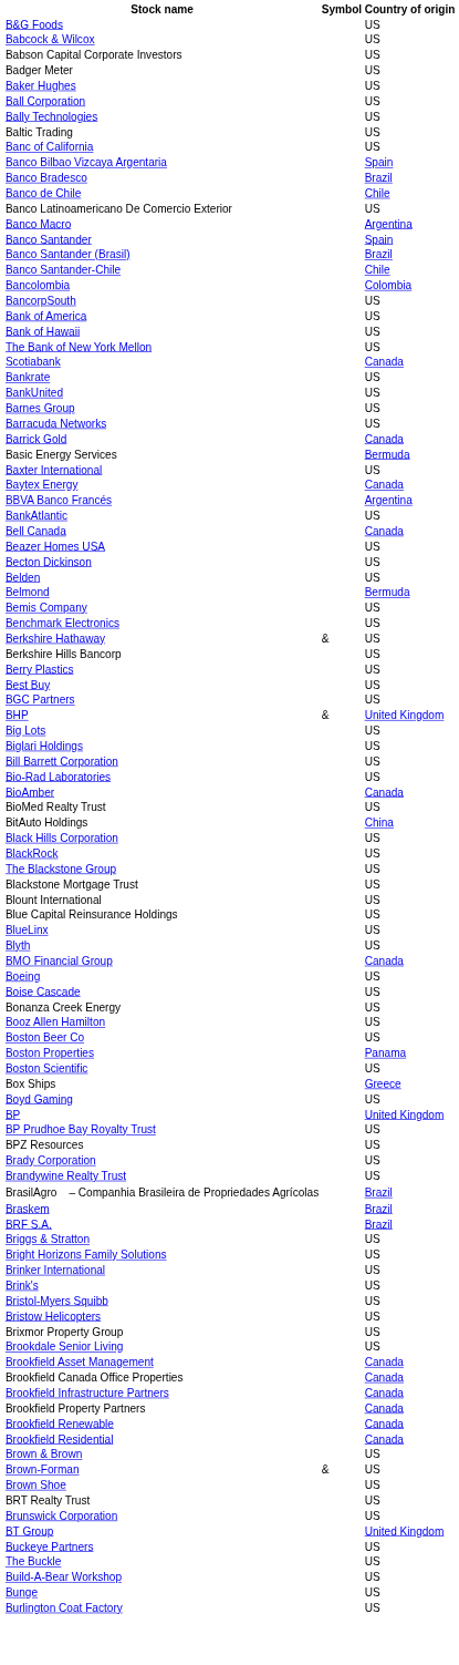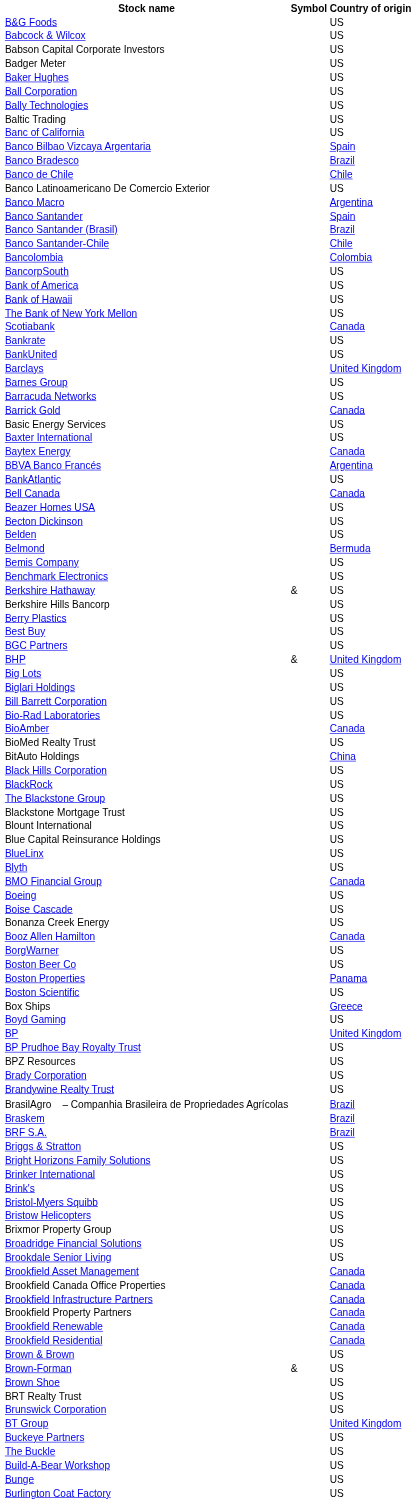 <table style="background:transparent;">
 <tr>
 <th>Stock name</th>
 <th>Symbol</th>
 <th>Country of origin</th>
 </tr>
 <tr --->
 <td><a href='#'>B&G Foods</a></td>
 <td></td>
 <td>US</td>
 </tr>
 <tr --->
 <td><a href='#'>Babcock & Wilcox</a></td>
 <td></td>
 <td>US</td>
 </tr>
 <tr --->
 <td>Babson Capital Corporate Investors</td>
 <td></td>
 <td>US</td>
 </tr>
 <tr --->
 <td>Badger Meter</td>
 <td></td>
 <td>US</td>
 </tr>
 <tr --->
 <td><a href='#'>Baker Hughes</a></td>
 <td></td>
 <td>US</td>
 </tr>
 <tr --->
 <td><a href='#'>Ball Corporation</a></td>
 <td></td>
 <td>US</td>
 </tr>
 <tr --->
 <td><a href='#'>Bally Technologies</a></td>
 <td></td>
 <td>US</td>
 </tr>
 <tr --->
 <td>Baltic Trading</td>
 <td></td>
 <td>US</td>
 </tr>
 <tr --->
 <td><a href='#'>Banc of California</a></td>
 <td></td>
 <td>US</td>
 </tr>
 <tr --->
 <td><a href='#'>Banco Bilbao Vizcaya Argentaria</a></td>
 <td></td>
 <td><a href='#'>Spain</a></td>
 </tr>
 <tr --->
 <td><a href='#'>Banco Bradesco</a></td>
 <td></td>
 <td><a href='#'>Brazil</a></td>
 </tr>
 <tr --->
 <td><a href='#'>Banco de Chile</a></td>
 <td></td>
 <td><a href='#'>Chile</a></td>
 </tr>
 <tr --->
 <td>Banco Latinoamericano De Comercio Exterior</td>
 <td></td>
 <td>US</td>
 </tr>
 <tr --->
 <td><a href='#'>Banco Macro</a></td>
 <td></td>
 <td><a href='#'>Argentina</a></td>
 </tr>
 <tr --->
 <td><a href='#'>Banco Santander</a></td>
 <td></td>
 <td><a href='#'>Spain</a></td>
 </tr>
 <tr --->
 <td><a href='#'>Banco Santander (Brasil)</a></td>
 <td></td>
 <td><a href='#'>Brazil</a></td>
 </tr>
 <tr --->
 <td><a href='#'>Banco Santander-Chile</a></td>
 <td></td>
 <td><a href='#'>Chile</a></td>
 </tr>
 <tr --->
 <td><a href='#'>Bancolombia</a></td>
 <td></td>
 <td><a href='#'>Colombia</a></td>
 </tr>
 <tr --->
 <td><a href='#'>BancorpSouth</a></td>
 <td></td>
 <td>US</td>
 </tr>
 <tr --->
 <td><a href='#'>Bank of America</a></td>
 <td></td>
 <td>US</td>
 </tr>
 <tr --->
 <td><a href='#'>Bank of Hawaii</a></td>
 <td></td>
 <td>US</td>
 </tr>
 <tr --->
 <td><a href='#'>The Bank of New York Mellon</a></td>
 <td></td>
 <td>US</td>
 </tr>
 <tr --->
 <td><a href='#'>Scotiabank</a></td>
 <td></td>
 <td><a href='#'>Canada</a></td>
 </tr>
 <tr --->
 <td><a href='#'>Bankrate</a></td>
 <td></td>
 <td>US</td>
 </tr>
 <tr --->
 <td><a href='#'>BankUnited</a></td>
 <td></td>
 <td>US</td>
 </tr>
 <tr --->
+<td><a href='#'>Barclays</a></td>
+<td></td>
+<td><a href='#'>United Kingdom</a></td>
+</tr>
+<tr --->
 <td><a href='#'>Barnes Group</a></td>
 <td></td>
 <td>US</td>
 </tr>
 <tr --->
 <td><a href='#'>Barracuda Networks</a></td>
 <td></td>
 <td>US</td>
 </tr>
 <tr --->
 <td><a href='#'>Barrick Gold</a></td>
 <td></td>
 <td><a href='#'>Canada</a></td>
 </tr>
 <tr --->
 <td>Basic Energy Services</td>
 <td></td>
-<td><a href='#'>Bermuda</a></td>
+<td>US</td>
 </tr>
 <tr --->
 <td><a href='#'>Baxter International</a></td>
 <td></td>
 <td>US</td>
 </tr>
 <tr --->
 <td><a href='#'>Baytex Energy</a></td>
 <td></td>
 <td><a href='#'>Canada</a></td>
 </tr>
 <tr --->
 <td><a href='#'>BBVA Banco Francés</a></td>
 <td></td>
 <td><a href='#'>Argentina</a></td>
 </tr>
 <tr --->
 <td><a href='#'>BankAtlantic</a></td>
 <td></td>
 <td>US</td>
 </tr>
 <tr --->
 <td><a href='#'>Bell Canada</a></td>
 <td></td>
 <td><a href='#'>Canada</a></td>
 </tr>
 <tr --->
 <td><a href='#'>Beazer Homes USA</a></td>
 <td></td>
 <td>US</td>
 </tr>
 <tr --->
 <td><a href='#'>Becton Dickinson</a></td>
 <td></td>
 <td>US</td>
 </tr>
 <tr --->
 <td><a href='#'>Belden</a></td>
 <td></td>
 <td>US</td>
 </tr>
 <tr --->
 <td><a href='#'>Belmond</a></td>
 <td></td>
 <td><a href='#'>Bermuda</a></td>
 </tr>
 <tr --->
 <td><a href='#'>Bemis Company</a></td>
 <td></td>
 <td>US</td>
 </tr>
 <tr --->
 <td><a href='#'>Benchmark Electronics</a></td>
 <td></td>
 <td>US</td>
 </tr>
 <tr --->
 <td><a href='#'>Berkshire Hathaway</a></td>
 <td> & </td>
 <td>US</td>
 </tr>
 <tr --->
 <td>Berkshire Hills Bancorp</td>
 <td></td>
 <td>US</td>
 </tr>
 <tr --->
 <td><a href='#'>Berry Plastics</a></td>
 <td></td>
 <td>US</td>
 </tr>
 <tr --->
 <td><a href='#'>Best Buy</a></td>
 <td></td>
 <td>US</td>
 </tr>
 <tr --->
 <td><a href='#'>BGC Partners</a></td>
 <td></td>
 <td>US</td>
 </tr>
 <tr --->
 <td><a href='#'>BHP</a></td>
 <td> & </td>
 <td><a href='#'>United Kingdom</a></td>
 </tr>
 <tr --->
 <td><a href='#'>Big Lots</a></td>
 <td></td>
 <td>US</td>
 </tr>
 <tr --->
 <td><a href='#'>Biglari Holdings</a></td>
 <td></td>
 <td>US</td>
 </tr>
 <tr --->
 <td><a href='#'>Bill Barrett Corporation</a></td>
 <td></td>
 <td>US</td>
 </tr>
 <tr --->
 <td><a href='#'>Bio-Rad Laboratories</a></td>
 <td></td>
 <td>US</td>
 </tr>
 <tr --->
 <td><a href='#'>BioAmber</a></td>
 <td></td>
 <td><a href='#'>Canada</a></td>
 </tr>
 <tr --->
 <td>BioMed Realty Trust</td>
 <td></td>
 <td>US</td>
 </tr>
 <tr --->
 <td>BitAuto Holdings</td>
 <td></td>
 <td><a href='#'>China</a></td>
 </tr>
 <tr --->
 <td><a href='#'>Black Hills Corporation</a></td>
 <td></td>
 <td>US</td>
 </tr>
 <tr --->
 <td><a href='#'>BlackRock</a></td>
 <td></td>
 <td>US</td>
 </tr>
 <tr --->
 <td><a href='#'>The Blackstone Group</a></td>
 <td></td>
 <td>US</td>
 </tr>
 <tr --->
 <td>Blackstone Mortgage Trust</td>
 <td></td>
 <td>US</td>
 </tr>
 <tr --->
 <td>Blount International</td>
 <td></td>
 <td>US</td>
 </tr>
 <tr --->
 <td>Blue Capital Reinsurance Holdings</td>
 <td></td>
 <td>US</td>
 </tr>
 <tr --->
 <td><a href='#'>BlueLinx</a></td>
 <td></td>
 <td>US</td>
 </tr>
 <tr --->
 <td><a href='#'>Blyth</a></td>
 <td></td>
 <td>US</td>
 </tr>
 <tr --->
 <td><a href='#'>BMO Financial Group</a></td>
 <td></td>
 <td><a href='#'>Canada</a></td>
 </tr>
 <tr --->
 <td><a href='#'>Boeing</a></td>
 <td></td>
 <td>US</td>
 </tr>
 <tr --->
 <td><a href='#'>Boise Cascade</a></td>
 <td></td>
 <td>US</td>
 </tr>
 <tr --->
 <td>Bonanza Creek Energy</td>
 <td></td>
 <td>US</td>
 </tr>
 <tr --->
 <td><a href='#'>Booz Allen Hamilton</a></td>
 <td></td>
+<td><a href='#'>Canada</a></td>
+</tr>
+<tr --->
+<td><a href='#'>BorgWarner</a></td>
+<td></td>
 <td>US</td>
 </tr>
 <tr --->
 <td><a href='#'>Boston Beer Co</a></td>
 <td></td>
 <td>US</td>
 </tr>
 <tr --->
 <td><a href='#'>Boston Properties</a></td>
 <td></td>
 <td><a href='#'>Panama</a></td>
 </tr>
 <tr --->
 <td><a href='#'>Boston Scientific</a></td>
 <td></td>
 <td>US</td>
 </tr>
 <tr --->
 <td>Box Ships</td>
 <td></td>
 <td><a href='#'>Greece</a></td>
 </tr>
 <tr --->
 <td><a href='#'>Boyd Gaming</a></td>
 <td></td>
 <td>US</td>
 </tr>
 <tr --->
 <td><a href='#'>BP</a></td>
 <td></td>
 <td><a href='#'>United Kingdom</a></td>
 </tr>
 <tr --->
 <td><a href='#'>BP Prudhoe Bay Royalty Trust</a></td>
 <td></td>
 <td>US</td>
 </tr>
 <tr --->
 <td>BPZ Resources</td>
 <td></td>
 <td>US</td>
 </tr>
 <tr --->
 <td><a href='#'>Brady Corporation</a></td>
 <td></td>
 <td>US</td>
 </tr>
 <tr --->
 <td><a href='#'>Brandywine Realty Trust</a></td>
 <td></td>
 <td>US</td>
 </tr>
 <tr --->
 <td>BrasilAgro – Companhia Brasileira de Propriedades Agrícolas</td>
 <td></td>
 <td><a href='#'>Brazil</a></td>
 </tr>
 <tr --->
 <td><a href='#'>Braskem</a></td>
 <td></td>
 <td><a href='#'>Brazil</a></td>
 </tr>
 <tr --->
 <td><a href='#'>BRF S.A.</a></td>
 <td></td>
 <td><a href='#'>Brazil</a></td>
 </tr>
 <tr --->
 <td><a href='#'>Briggs & Stratton</a></td>
 <td></td>
 <td>US</td>
 </tr>
 <tr --->
 <td><a href='#'>Bright Horizons Family Solutions</a></td>
 <td></td>
 <td>US</td>
 </tr>
 <tr --->
 <td><a href='#'>Brinker International</a></td>
 <td></td>
 <td>US</td>
 </tr>
 <tr --->
 <td><a href='#'>Brink's</a></td>
 <td></td>
 <td>US</td>
 </tr>
 <tr --->
 <td><a href='#'>Bristol-Myers Squibb</a></td>
 <td></td>
 <td>US</td>
 </tr>
 <tr --->
 <td><a href='#'>Bristow Helicopters</a></td>
 <td></td>
 <td>US</td>
 </tr>
 <tr --->
 <td>Brixmor Property Group</td>
 <td></td>
 <td>US</td>
 </tr>
 <tr --->
+<td><a href='#'>Broadridge Financial Solutions</a></td>
+<td></td>
+<td>US</td>
+</tr>
+<tr --->
 <td><a href='#'>Brookdale Senior Living</a></td>
 <td></td>
 <td>US</td>
 </tr>
 <tr --->
 <td><a href='#'>Brookfield Asset Management</a></td>
 <td></td>
 <td><a href='#'>Canada</a></td>
 </tr>
 <tr --->
 <td>Brookfield Canada Office Properties</td>
 <td></td>
 <td><a href='#'>Canada</a></td>
 </tr>
 <tr --->
 <td><a href='#'>Brookfield Infrastructure Partners</a></td>
 <td></td>
 <td><a href='#'>Canada</a></td>
 </tr>
 <tr --->
 <td>Brookfield Property Partners</td>
 <td></td>
 <td><a href='#'>Canada</a></td>
 </tr>
 <tr --->
 <td><a href='#'>Brookfield Renewable</a></td>
 <td></td>
 <td><a href='#'>Canada</a></td>
 </tr>
 <tr --->
 <td><a href='#'>Brookfield Residential</a></td>
 <td></td>
 <td><a href='#'>Canada</a></td>
 </tr>
 <tr --->
 <td><a href='#'>Brown & Brown</a></td>
 <td></td>
 <td>US</td>
 </tr>
 <tr --->
 <td><a href='#'>Brown-Forman</a></td>
 <td> & </td>
 <td>US</td>
 </tr>
 <tr --->
 <td><a href='#'>Brown Shoe</a></td>
 <td></td>
 <td>US</td>
 </tr>
 <tr --->
 <td>BRT Realty Trust</td>
 <td></td>
 <td>US</td>
 </tr>
 <tr --->
 <td><a href='#'>Brunswick Corporation</a></td>
 <td></td>
 <td>US</td>
 </tr>
 <tr --->
 <td><a href='#'>BT Group</a></td>
 <td></td>
 <td><a href='#'>United Kingdom</a></td>
 </tr>
 <tr --->
 <td><a href='#'>Buckeye Partners</a></td>
 <td></td>
 <td>US</td>
 </tr>
 <tr --->
 <td><a href='#'>The Buckle</a></td>
 <td></td>
 <td>US</td>
 </tr>
 <tr --->
 <td><a href='#'>Build-A-Bear Workshop</a></td>
 <td></td>
 <td>US</td>
 </tr>
 <tr --->
 <td><a href='#'>Bunge</a></td>
 <td></td>
 <td>US</td>
 </tr>
 <tr --->
 <td><a href='#'>Burlington Coat Factory</a></td>
 <td></td>
 <td>US</td>
 </tr>
 <tr --->
 </tr>
 </table>
